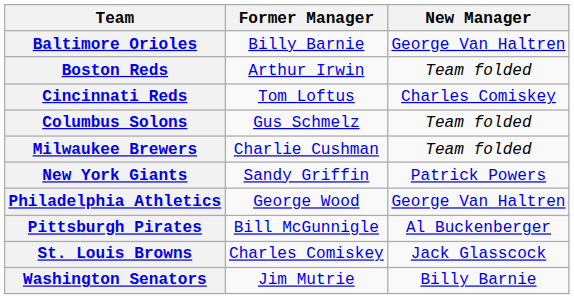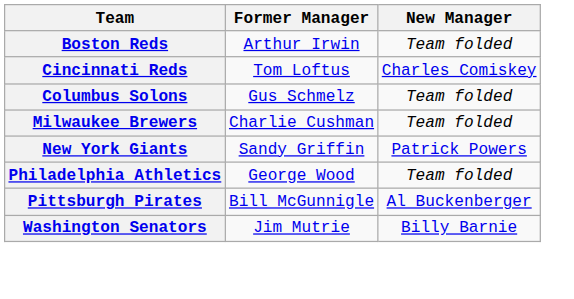 <table class="wikitable plainrowheaders" style="text-align:center;">
 <tr>
 <th scope="col">Team</th>
 <th scope="col">Former Manager</th>
 <th scope="col">New Manager</th>
-</tr>
-<tr>
-<th scope="row" style="text-align:center;"><a href='#'>Baltimore Orioles</a></th>
-<td><a href='#'>Billy Barnie</a></td>
-<td><a href='#'>George Van Haltren</a></td>
 </tr>
 <tr>
 <th scope="row" style="text-align:center;"><a href='#'>Boston Reds</a></th>
 <td><a href='#'>Arthur Irwin</a></td>
 <td><em>Team folded</em></td>
 </tr>
 <tr>
 <th scope="row" style="text-align:center;"><a href='#'>Cincinnati Reds</a></th>
 <td><a href='#'>Tom Loftus</a></td>
 <td><a href='#'>Charles Comiskey</a></td>
 </tr>
 <tr>
 <th scope="row" style="text-align:center;"><a href='#'>Columbus Solons</a></th>
 <td><a href='#'>Gus Schmelz</a></td>
 <td><em>Team folded</em></td>
 </tr>
 <tr>
 <th scope="row" style="text-align:center;"><a href='#'>Milwaukee Brewers</a></th>
 <td><a href='#'>Charlie Cushman</a></td>
 <td><em>Team folded</em></td>
 </tr>
 <tr>
 <th scope="row" style="text-align:center;"><a href='#'>New York Giants</a></th>
 <td><a href='#'>Sandy Griffin</a></td>
 <td><a href='#'>Patrick Powers</a></td>
 </tr>
 <tr>
 <th scope="row" style="text-align:center;"><a href='#'>Philadelphia Athletics</a></th>
 <td><a href='#'>George Wood</a></td>
-<td><a href='#'>George Van Haltren</a></td>
+<td><em>Team folded</em></td>
 </tr>
 <tr>
 <th scope="row" style="text-align:center;"><a href='#'>Pittsburgh Pirates</a></th>
 <td><a href='#'>Bill McGunnigle</a></td>
 <td><a href='#'>Al Buckenberger</a></td>
 </tr>
 <tr>
-<th scope="row" style="text-align:center;"><a href='#'>St. Louis Browns</a></th>
-<td><a href='#'>Charles Comiskey</a></td>
-<td><a href='#'>Jack Glasscock</a></td>
-</tr>
-<tr>
 <th scope="row" style="text-align:center;"><a href='#'>Washington Senators</a></th>
 <td><a href='#'>Jim Mutrie</a></td>
 <td><a href='#'>Billy Barnie</a></td>
 </tr>
 </table>
